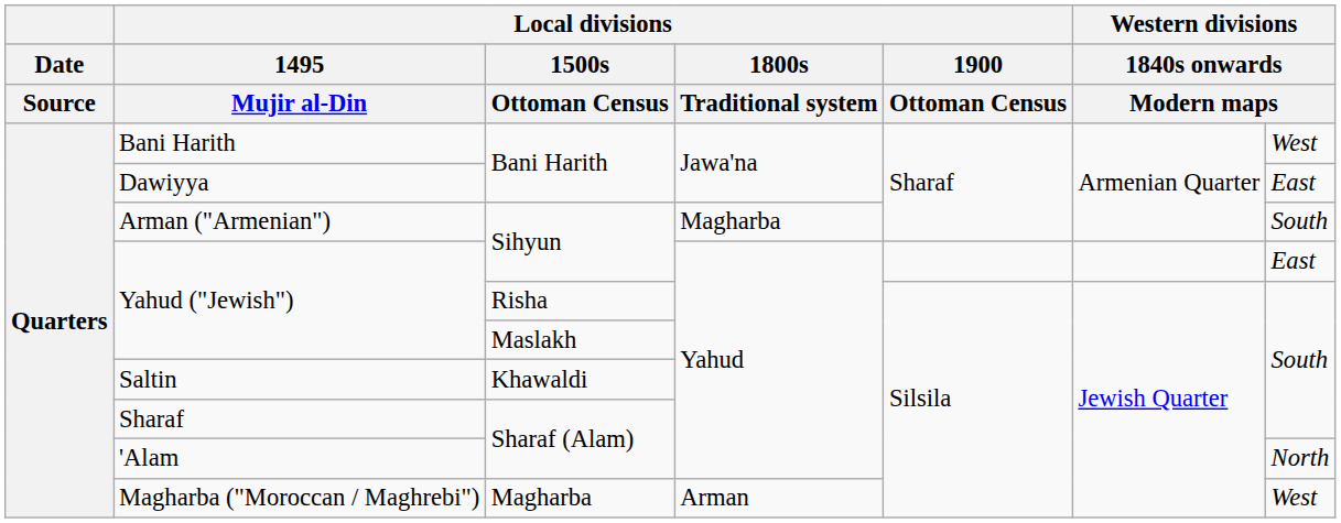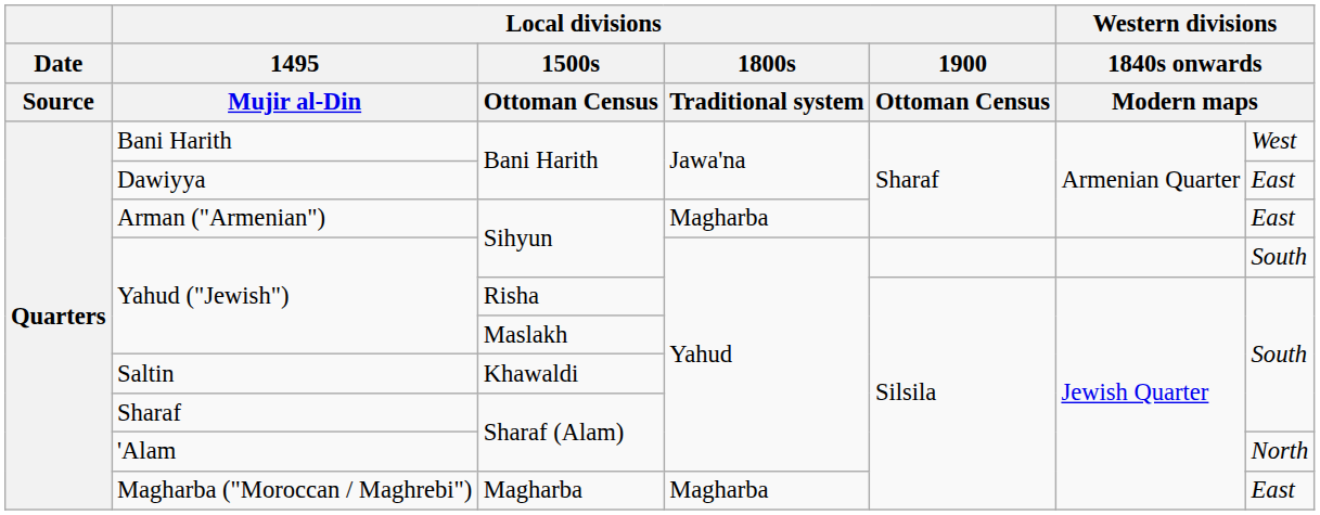 <table class="wikitable">
 <tr>
 <th></th>
 <th colspan="4">Local divisions</th>
 <th colspan="2">Western divisions</th>
 </tr>
 <tr>
 <th>Date</th>
 <th>1495</th>
 <th>1500s</th>
 <th>1800s</th>
 <th>1900</th>
 <th colspan="2">1840s onwards</th>
 </tr>
 <tr>
 <th>Source</th>
 <th><a href='#'>Mujir al-Din</a></th>
 <th>Ottoman Census</th>
 <th>Traditional system</th>
 <th>Ottoman Census</th>
 <th colspan="2">Modern maps</th>
 </tr>
 <tr>
 <th rowspan="10">Quarters</th>
 <td>Bani Harith</td>
 <td rowspan="2">Bani Harith</td>
 <td rowspan="2">Jawa'na</td>
 <td rowspan="3">Sharaf</td>
 <td rowspan="3">Armenian Quarter</td>
 <td><em>West</em></td>
 </tr>
 <tr>
 <td>Dawiyya</td>
 <td><em>East</em></td>
 </tr>
 <tr>
 <td>Arman ("Armenian")</td>
 <td rowspan="2">Sihyun</td>
 <td>Magharba</td>
-<td><em>South</em></td>
+<td><em>East</em></td>
 </tr>
 <tr>
 <td rowspan="3">Yahud ("Jewish")</td>
 <td rowspan="6">Yahud</td>
 <td></td>
 <td></td>
-<td><em>East</em></td>
+<td><em>South</em></td>
 </tr>
 <tr>
 <td>Risha</td>
 <td rowspan="6">Silsila</td>
 <td rowspan="6"><a href='#'>Jewish Quarter</a></td>
 <td rowspan="4"><em>South</em></td>
 </tr>
 <tr>
 <td>Maslakh</td>
 </tr>
 <tr>
 <td>Saltin</td>
 <td>Khawaldi</td>
 </tr>
 <tr>
 <td>Sharaf</td>
 <td rowspan="2">Sharaf (Alam)</td>
 </tr>
 <tr>
 <td>'Alam</td>
 <td><em>North</em></td>
 </tr>
 <tr>
 <td>Magharba ("Moroccan / Maghrebi")</td>
 <td>Magharba</td>
-<td>Arman</td>
-<td><em>West</em></td>
+<td>Magharba</td>
+<td><em>East</em></td>
 </tr>
 </table>
